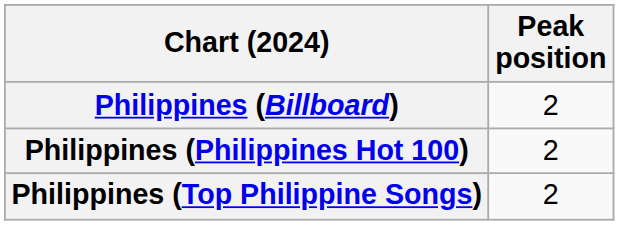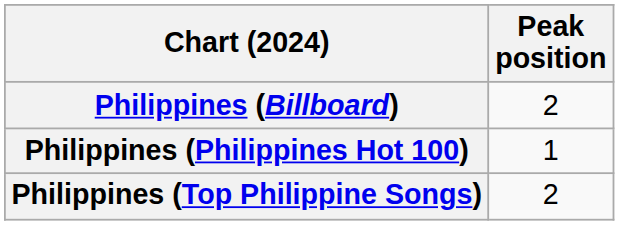 <table class="wikitable plainrowheaders" style="text-align:center">
 <tr>
 <th scope="col">Chart (2024)</th>
 <th scope="col">Peak<br>position</th>
 </tr>
 <tr>
 <th scope="row"><a href='#'>Philippines</a> (<a href='#'><em>Billboard</em></a>)</th>
 <td>2</td>
 </tr>
 <tr>
 <th scope="row">Philippines (<a href='#'>Philippines Hot 100</a>)</th>
-<td>2</td>
+<td>1</td>
 </tr>
 <tr>
 <th scope="row">Philippines (<a href='#'>Top Philippine Songs</a>)</th>
 <td>2</td>
 </tr>
 </table>
